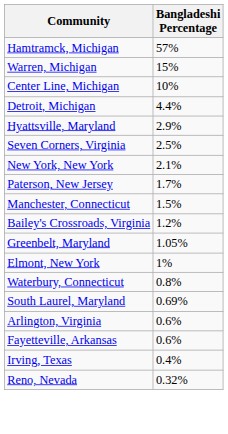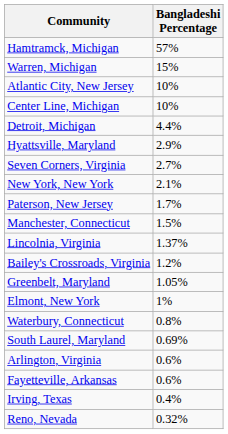 <table class="wikitable">
 <tr>
 <th>Community</th>
 <th>Bangladeshi<br>Percentage</th>
 </tr>
 <tr>
 <td><a href='#'>Hamtramck, Michigan</a></td>
 <td>57%</td>
 </tr>
 <tr>
 <td><a href='#'>Warren, Michigan</a></td>
 <td>15%</td>
+</tr>
+<tr>
+<td><a href='#'>Atlantic City, New Jersey</a></td>
+<td>10%</td>
 </tr>
 <tr>
 <td><a href='#'>Center Line, Michigan</a></td>
 <td>10%</td>
 </tr>
 <tr>
 <td><a href='#'>Detroit, Michigan</a></td>
 <td>4.4%</td>
 </tr>
 <tr>
 <td><a href='#'>Hyattsville, Maryland</a></td>
 <td>2.9%</td>
 </tr>
 <tr>
 <td><a href='#'>Seven Corners, Virginia</a></td>
-<td>2.5%</td>
+<td>2.7%</td>
 </tr>
 <tr>
 <td><a href='#'>New York, New York</a></td>
 <td>2.1%</td>
 </tr>
 <tr>
 <td><a href='#'>Paterson, New Jersey</a></td>
 <td>1.7%</td>
 </tr>
 <tr>
 <td><a href='#'>Manchester, Connecticut</a></td>
 <td>1.5%</td>
+</tr>
+<tr>
+<td><a href='#'>Lincolnia, Virginia</a></td>
+<td>1.37%</td>
 </tr>
 <tr>
 <td><a href='#'>Bailey's Crossroads, Virginia</a></td>
 <td>1.2%</td>
 </tr>
 <tr>
 <td><a href='#'>Greenbelt, Maryland</a></td>
 <td>1.05%</td>
 </tr>
 <tr>
 <td><a href='#'>Elmont, New York</a></td>
 <td>1%</td>
 </tr>
 <tr>
 <td><a href='#'>Waterbury, Connecticut</a></td>
 <td>0.8%</td>
 </tr>
 <tr>
 <td><a href='#'>South Laurel, Maryland</a></td>
 <td>0.69%</td>
 </tr>
 <tr>
 <td><a href='#'>Arlington, Virginia</a></td>
 <td>0.6%</td>
 </tr>
 <tr>
 <td><a href='#'>Fayetteville, Arkansas</a></td>
 <td>0.6%</td>
 </tr>
 <tr>
 <td><a href='#'>Irving, Texas</a></td>
 <td>0.4%</td>
 </tr>
 <tr>
 <td><a href='#'>Reno, Nevada</a></td>
 <td>0.32%</td>
 </tr>
 </table>
